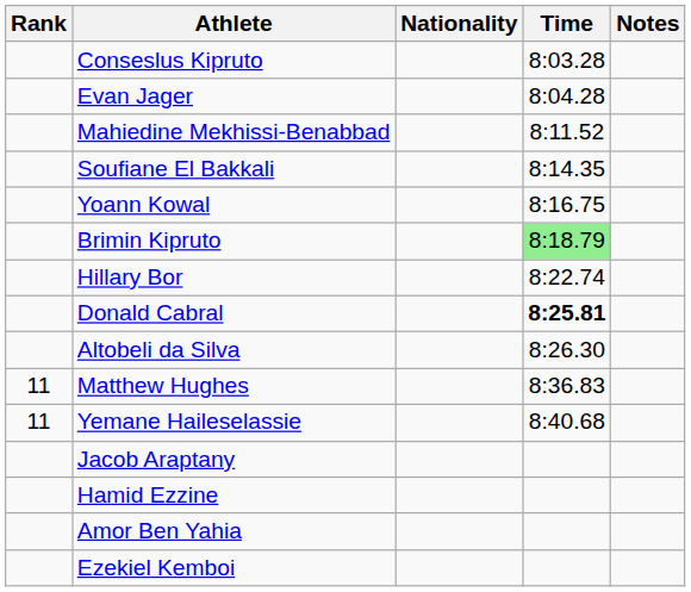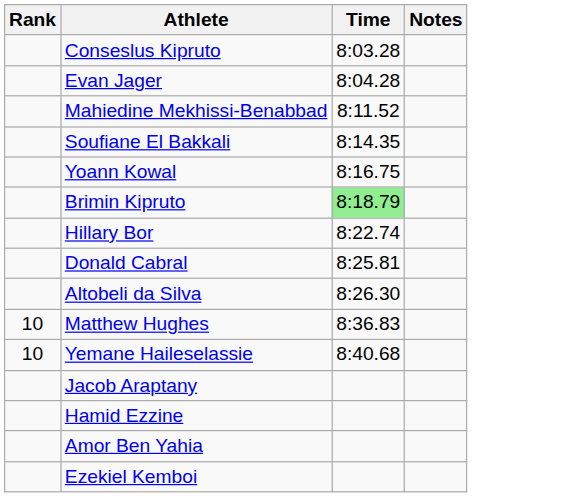 <table class="wikitable sortable" style="text-align:center">
 <tr>
 <th>Rank</th>
 <th>Athlete</th>
-<th>Nationality</th>
 <th>Time</th>
 <th>Notes</th>
 </tr>
 <tr>
 <td></td>
 <td align=left><a href='#'>Conseslus Kipruto</a></td>
-<td align=left></td>
 <td>8:03.28</td>
 <td></td>
 </tr>
 <tr>
 <td></td>
 <td align=left><a href='#'>Evan Jager</a></td>
-<td align=left></td>
 <td>8:04.28</td>
 <td></td>
 </tr>
 <tr>
 <td></td>
 <td align=left><a href='#'>Mahiedine Mekhissi-Benabbad</a></td>
-<td align=left></td>
 <td>8:11.52</td>
 <td></td>
 </tr>
 <tr>
 <td></td>
 <td align=left><a href='#'>Soufiane El Bakkali</a></td>
-<td align=left></td>
 <td>8:14.35</td>
 <td></td>
 </tr>
 <tr>
 <td></td>
 <td align=left><a href='#'>Yoann Kowal</a></td>
-<td align=left></td>
 <td>8:16.75</td>
 <td></td>
 </tr>
 <tr>
 <td></td>
 <td align=left><a href='#'>Brimin Kipruto</a></td>
-<td align=left></td>
 <td style="background: lightgreen;">8:18.79</td>
 <td></td>
 </tr>
 <tr>
 <td></td>
 <td align=left><a href='#'>Hillary Bor</a></td>
-<td align=left></td>
 <td>8:22.74</td>
 <td></td>
 </tr>
 <tr>
 <td></td>
 <td align=left><a href='#'>Donald Cabral</a></td>
-<td align=left></td>
-<td><strong>8:25.81</strong></td>
+<td>8:25.81</td>
 <td></td>
 </tr>
 <tr>
 <td></td>
 <td align=left><a href='#'>Altobeli da Silva</a></td>
-<td align=left></td>
 <td>8:26.30</td>
 <td></td>
 </tr>
 <tr>
-<td>11</td>
+<td>10</td>
 <td align=left><a href='#'>Matthew Hughes</a></td>
-<td align=left></td>
 <td>8:36.83</td>
 <td></td>
 </tr>
 <tr>
-<td>11</td>
+<td>10</td>
 <td align=left><a href='#'>Yemane Haileselassie</a></td>
-<td align=left></td>
 <td>8:40.68</td>
 <td></td>
 </tr>
 <tr>
 <td></td>
 <td align=left><a href='#'>Jacob Araptany</a></td>
-<td align=left></td>
 <td></td>
 <td></td>
 </tr>
 <tr>
 <td></td>
 <td align=left><a href='#'>Hamid Ezzine</a></td>
-<td align=left></td>
 <td></td>
 <td></td>
 </tr>
 <tr>
 <td></td>
 <td align=left><a href='#'>Amor Ben Yahia</a></td>
-<td align=left></td>
 <td></td>
 <td></td>
 </tr>
 <tr>
 <td></td>
 <td align=left><a href='#'>Ezekiel Kemboi</a></td>
-<td align=left></td>
 <td></td>
 <td></td>
 </tr>
 </table>
